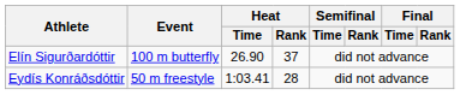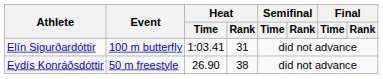 <table class=wikitable style="font-size:90%">
 <tr>
 <th rowspan="2">Athlete</th>
 <th rowspan="2">Event</th>
 <th colspan="2">Heat</th>
 <th colspan="2">Semifinal</th>
 <th colspan="2">Final</th>
 </tr>
 <tr style="font-size:95%">
 <th>Time</th>
 <th>Rank</th>
 <th>Time</th>
 <th>Rank</th>
 <th>Time</th>
 <th>Rank</th>
 </tr>
 <tr align=center>
 <td align=left><a href='#'>Elín Sigurðardóttir</a></td>
 <td align=left><a href='#'>100 m butterfly</a></td>
-<td>26.90</td>
-<td>37</td>
+<td>1:03.41</td>
+<td>31</td>
 <td colspan=4>did not advance</td>
 </tr>
 <tr align=center>
 <td align=left><a href='#'>Eydís Konráðsdóttir</a></td>
 <td align=left><a href='#'>50 m freestyle</a></td>
-<td>1:03.41</td>
-<td>28</td>
+<td>26.90</td>
+<td>38</td>
 <td colspan=4>did not advance</td>
 </tr>
 </table>
